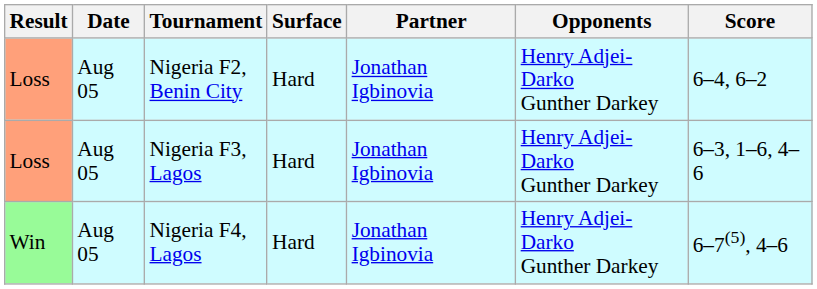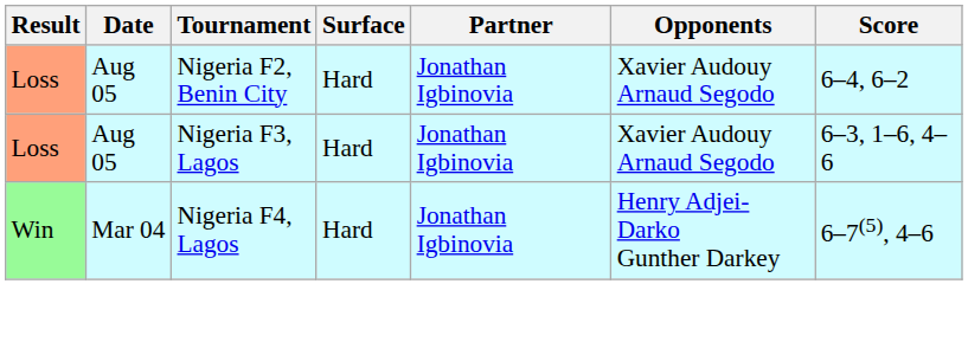 <table class="sortable wikitable">
 <tr>
 <th>Result</th>
 <th>Date</th>
 <th>Tournament</th>
 <th>Surface</th>
 <th>Partner</th>
 <th>Opponents</th>
 <th class="unsortable">Score</th>
 </tr>
 <tr style="background:#cffcff;">
 <td style="background:#ffa07a;">Loss</td>
 <td>Aug 05</td>
 <td>Nigeria F2,<br><a href='#'>Benin City</a></td>
 <td>Hard</td>
 <td> <a href='#'>Jonathan Igbinovia</a></td>
-<td> <a href='#'>Henry Adjei-Darko</a> <br>  Gunther Darkey</td>
+<td> Xavier Audouy <br>  <a href='#'>Arnaud Segodo</a></td>
 <td>6–4, 6–2</td>
 </tr>
 <tr style="background:#cffcff;">
 <td style="background:#ffa07a;">Loss</td>
 <td>Aug 05</td>
 <td>Nigeria F3,<br><a href='#'>Lagos</a></td>
 <td>Hard</td>
 <td> <a href='#'>Jonathan Igbinovia</a></td>
-<td> <a href='#'>Henry Adjei-Darko</a> <br>  Gunther Darkey</td>
+<td> Xavier Audouy <br>  <a href='#'>Arnaud Segodo</a></td>
 <td>6–3, 1–6, 4–6</td>
 </tr>
 <tr style="background:#cffcff;">
 <td style="background:#98fb98;">Win</td>
-<td>Aug 05</td>
+<td>Mar 04</td>
 <td>Nigeria F4,<br><a href='#'>Lagos</a></td>
 <td>Hard</td>
 <td> <a href='#'>Jonathan Igbinovia</a></td>
 <td> <a href='#'>Henry Adjei-Darko</a> <br>  Gunther Darkey</td>
 <td>6–7<sup>(5)</sup>, 4–6</td>
 </tr>
 </table>
